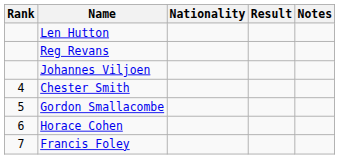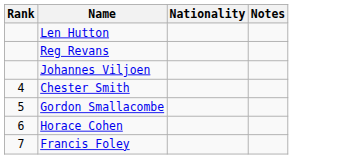 <table class="wikitable sortable" style=" text-align:center">
 <tr>
 <th>Rank</th>
 <th>Name</th>
 <th>Nationality</th>
-<th>Result</th>
 <th>Notes</th>
 </tr>
 <tr>
 <td></td>
 <td align=left><a href='#'>Len Hutton</a></td>
 <td align=left></td>
 <td></td>
-<td></td>
 </tr>
 <tr>
 <td></td>
 <td align=left><a href='#'>Reg Revans</a></td>
 <td align=left></td>
-<td></td>
 <td></td>
 </tr>
 <tr>
 <td></td>
 <td align=left><a href='#'>Johannes Viljoen</a></td>
 <td align=left></td>
 <td></td>
-<td></td>
 </tr>
 <tr>
 <td>4</td>
 <td align=left><a href='#'>Chester Smith</a></td>
 <td align=left></td>
-<td></td>
 <td></td>
 </tr>
 <tr>
 <td>5</td>
 <td align=left><a href='#'>Gordon Smallacombe</a></td>
 <td align=left></td>
 <td></td>
-<td></td>
 </tr>
 <tr>
 <td>6</td>
 <td align=left><a href='#'>Horace Cohen</a></td>
 <td align=left></td>
-<td></td>
 <td></td>
 </tr>
 <tr>
 <td>7</td>
 <td align=left><a href='#'>Francis Foley</a></td>
 <td align=left></td>
 <td></td>
-<td></td>
 </tr>
 </table>
